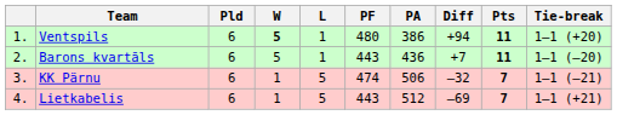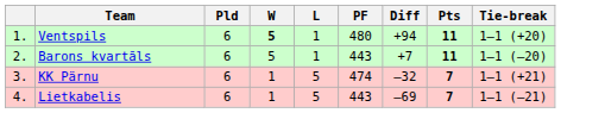 <table class="wikitable" style="text-align:center">
 <tr>
 <th width=25></th>
 <th width=170>Team</th>
 <th width=40>Pld</th>
 <th width=40>W</th>
 <th width=40>L</th>
 <th width=40>PF</th>
-<th width=40>PA</th>
 <th width=40>Diff</th>
 <th width=40>Pts</th>
 <th width=80>Tie-break</th>
 </tr>
 <tr style="background:#ccffcc;">
 <td>1.</td>
 <td align=left> <a href='#'>Ventspils</a></td>
 <td>6</td>
 <td><strong>5</strong></td>
 <td>1</td>
 <td>480</td>
-<td>386</td>
 <td>+94</td>
 <td><strong>11</strong></td>
 <td>1–1 (+20)</td>
 </tr>
 <tr style="background:#ccffcc;">
 <td>2.</td>
 <td align=left> <a href='#'>Barons kvartāls</a></td>
 <td>6</td>
 <td>5</td>
 <td>1</td>
 <td>443</td>
-<td>436</td>
 <td>+7</td>
 <td><strong>11</strong></td>
 <td>1–1 (–20)</td>
 </tr>
 <tr style="background:#ffcccc;">
 <td>3.</td>
 <td align=left> <a href='#'>KK Pärnu</a></td>
 <td>6</td>
 <td>1</td>
 <td>5</td>
 <td>474</td>
-<td>506</td>
 <td>–32</td>
 <td><strong>7</strong></td>
-<td>1–1 (–21)</td>
+<td>1–1 (+21)</td>
 </tr>
 <tr style="background:#ffcccc;">
 <td>4.</td>
 <td align=left> <a href='#'>Lietkabelis</a></td>
 <td>6</td>
 <td>1</td>
 <td>5</td>
 <td>443</td>
-<td>512</td>
 <td>–69</td>
 <td><strong>7</strong></td>
-<td>1–1 (+21)</td>
+<td>1–1 (–21)</td>
 </tr>
 </table>
